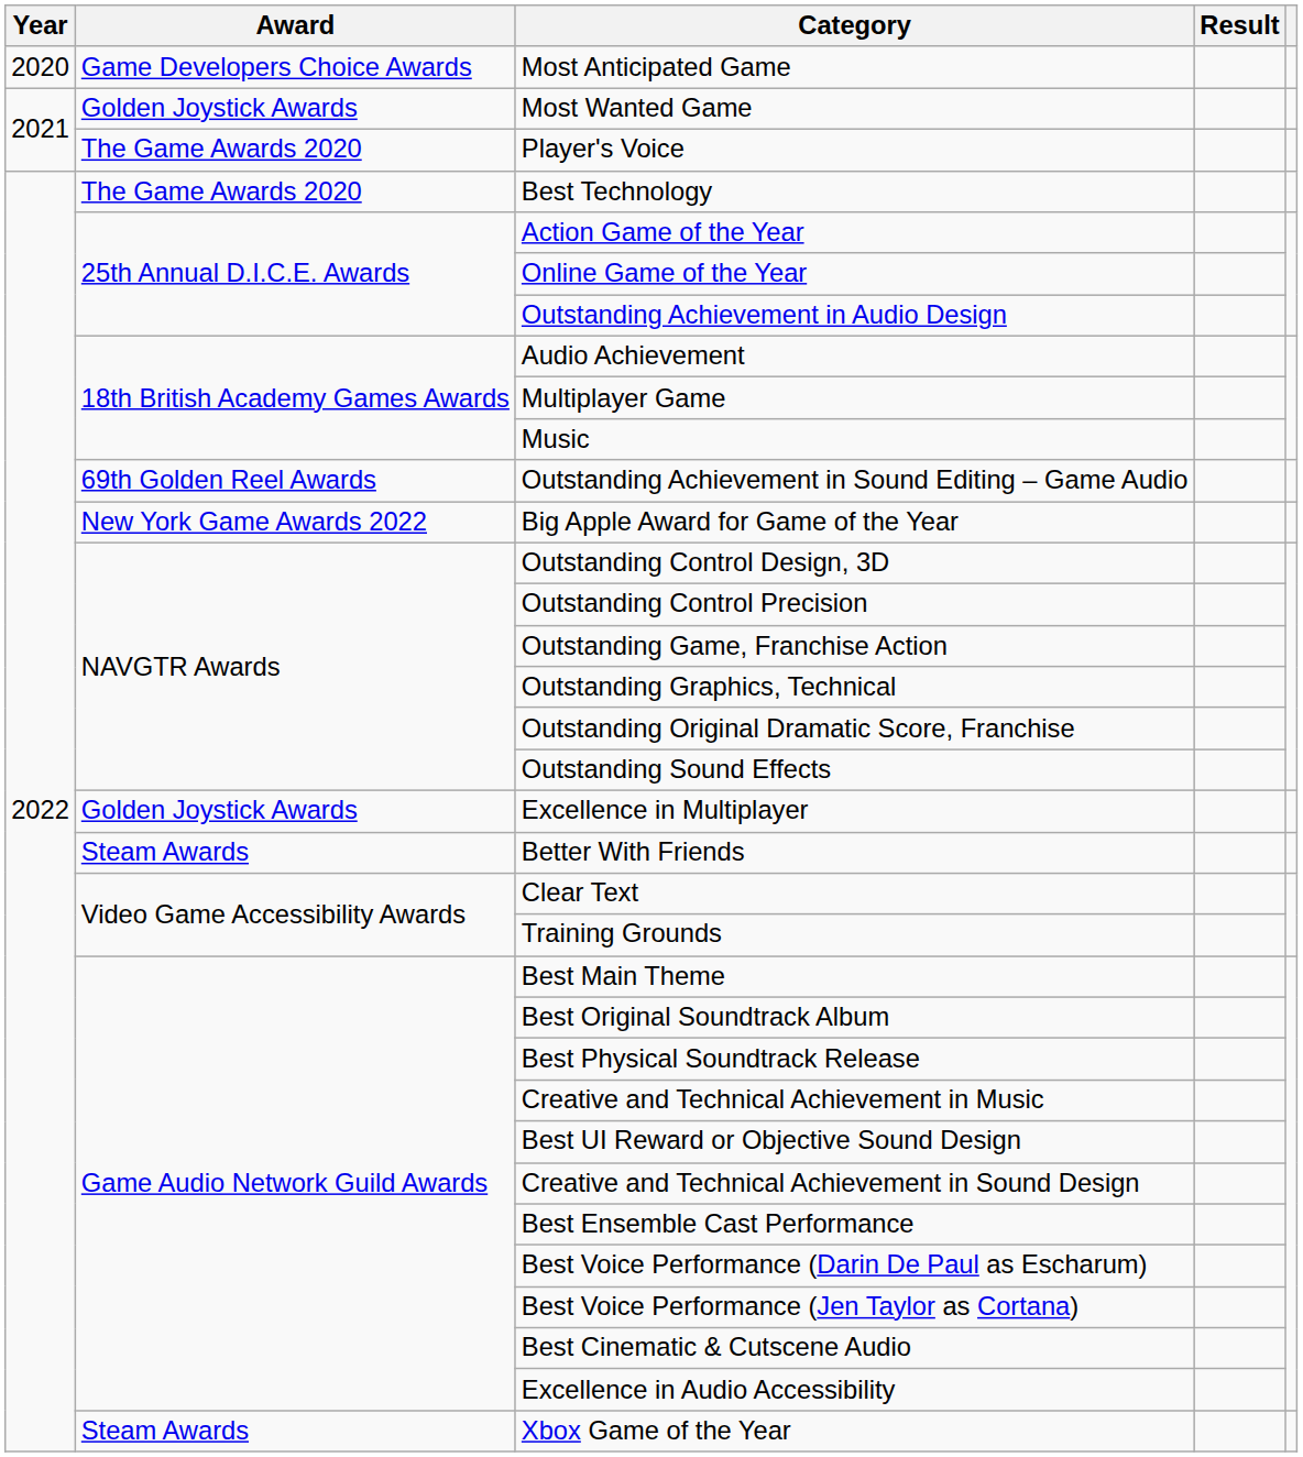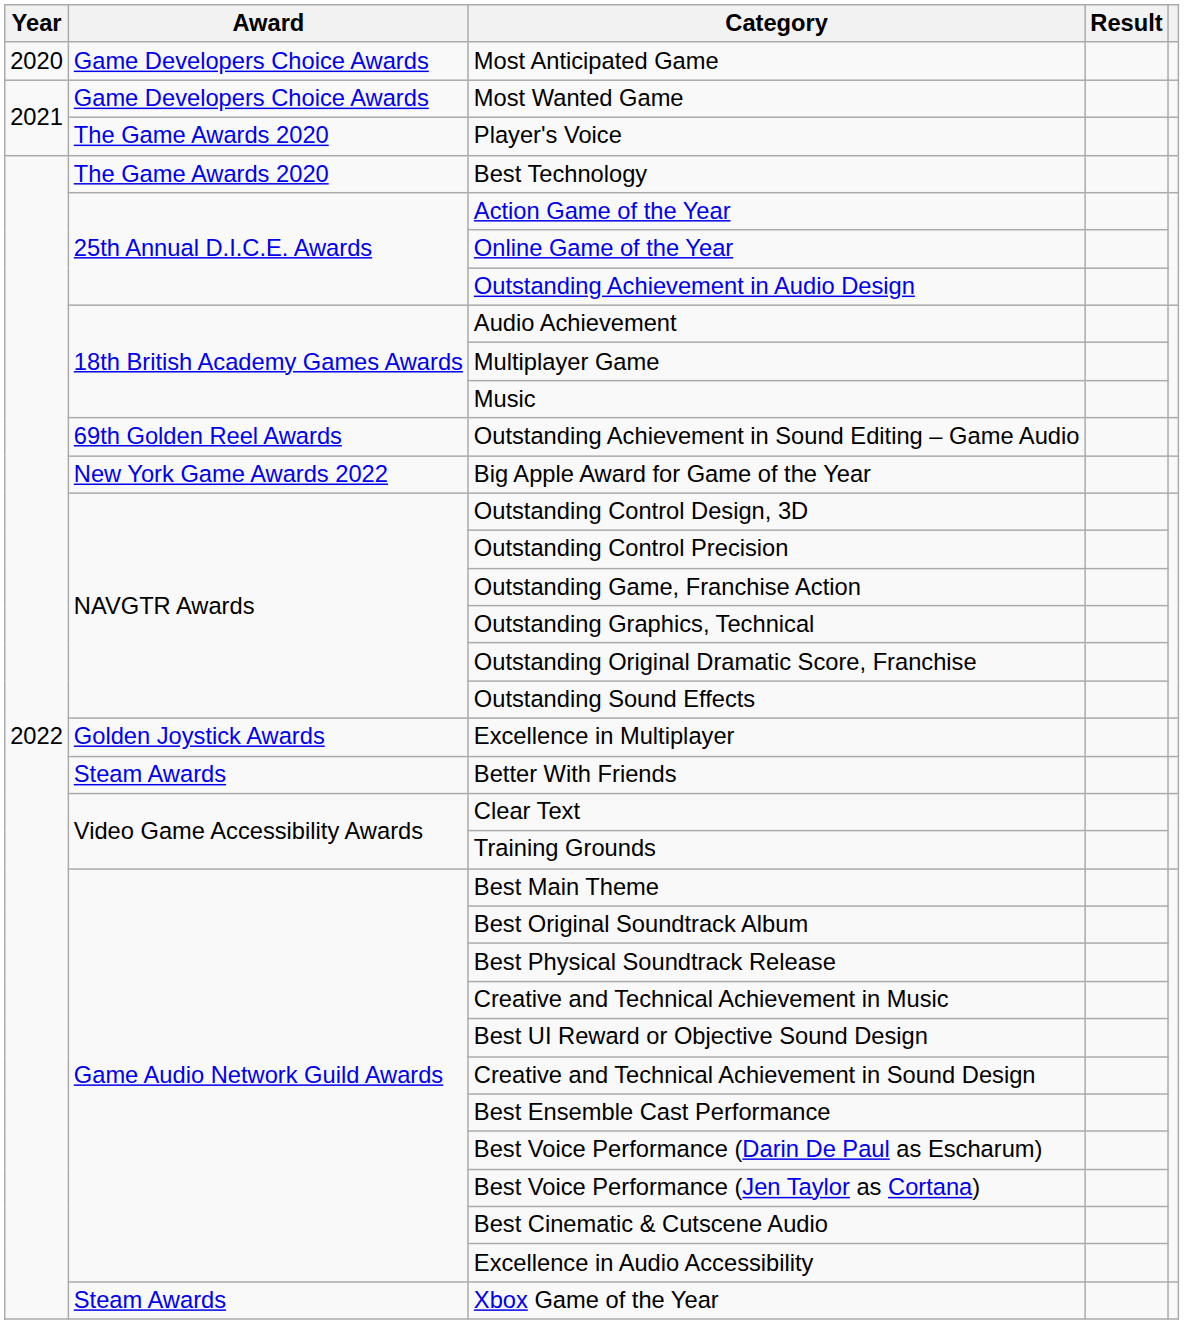 <table class="wikitable plainrowheaders sortable" width="auto">
 <tr>
 <th scope="col">Year</th>
 <th scope="col">Award</th>
 <th scope="col">Category</th>
 <th scope="col">Result</th>
 <th scope="col" class="unsortable"></th>
 </tr>
 <tr>
 <td>2020</td>
 <td><a href='#'>Game Developers Choice Awards</a></td>
 <td>Most Anticipated Game</td>
 <td></td>
 <td></td>
 </tr>
 <tr>
 <td rowspan="2">2021</td>
-<td><a href='#'>Golden Joystick Awards</a></td>
+<td><a href='#'>Game Developers Choice Awards</a></td>
 <td>Most Wanted Game</td>
 <td></td>
 <td style="text-align:center;"></td>
 </tr>
 <tr>
 <td><a href='#'>The Game Awards 2020</a></td>
 <td>Player's Voice</td>
 <td></td>
 <td style="text-align:center;"></td>
 </tr>
 <tr>
 <td rowspan="31">2022</td>
 <td><a href='#'>The Game Awards 2020</a></td>
 <td>Best Technology</td>
 <td></td>
 <td align="center"></td>
 </tr>
 <tr>
 <td rowspan="3"><a href='#'>25th Annual D.I.C.E. Awards</a></td>
 <td><a href='#'>Action Game of the Year</a></td>
 <td></td>
 <td rowspan="3" style="text-align:center;"></td>
 </tr>
 <tr>
 <td><a href='#'>Online Game of the Year</a></td>
 <td></td>
 </tr>
 <tr>
 <td><a href='#'>Outstanding Achievement in Audio Design</a></td>
 <td></td>
 </tr>
 <tr>
 <td rowspan="3"><a href='#'>18th British Academy Games Awards</a></td>
 <td>Audio Achievement</td>
 <td></td>
 <td rowspan="3" style="text-align:center;"></td>
 </tr>
 <tr>
 <td>Multiplayer Game</td>
 <td></td>
 </tr>
 <tr>
 <td>Music</td>
 <td></td>
 </tr>
 <tr>
 <td><a href='#'>69th Golden Reel Awards</a></td>
 <td>Outstanding Achievement in Sound Editing – Game Audio</td>
 <td></td>
 <td style="text-align:center;"></td>
 </tr>
 <tr>
 <td><a href='#'>New York Game Awards 2022</a></td>
 <td>Big Apple Award for Game of the Year</td>
 <td></td>
 <td style="text-align:center;"></td>
 </tr>
 <tr>
 <td rowspan="6">NAVGTR Awards</td>
 <td>Outstanding Control Design, 3D</td>
 <td></td>
 <td rowspan="6" style="text-align:center;"></td>
 </tr>
 <tr>
 <td>Outstanding Control Precision</td>
 <td></td>
 </tr>
 <tr>
 <td>Outstanding Game, Franchise Action</td>
 <td></td>
 </tr>
 <tr>
 <td>Outstanding Graphics, Technical</td>
 <td></td>
 </tr>
 <tr>
 <td>Outstanding Original Dramatic Score, Franchise</td>
 <td></td>
 </tr>
 <tr>
 <td>Outstanding Sound Effects</td>
 <td></td>
 </tr>
 <tr>
 <td><a href='#'>Golden Joystick Awards</a></td>
 <td>Excellence in Multiplayer</td>
 <td></td>
 <td style="text-align:center;"></td>
 </tr>
 <tr>
 <td><a href='#'>Steam Awards</a></td>
 <td>Better With Friends</td>
 <td></td>
 <td style="text-align:center;"></td>
 </tr>
 <tr>
 <td rowspan="2">Video Game Accessibility Awards</td>
 <td>Clear Text</td>
 <td></td>
 <td rowspan="2" style="text-align:center;"></td>
 </tr>
 <tr>
 <td>Training Grounds</td>
 <td></td>
 </tr>
 <tr>
 <td rowspan="11"><a href='#'>Game Audio Network Guild Awards</a></td>
 <td>Best Main Theme</td>
 <td></td>
 <td rowspan="11" style="text-align:center;"></td>
 </tr>
 <tr>
 <td>Best Original Soundtrack Album</td>
 <td></td>
 </tr>
 <tr>
 <td>Best Physical Soundtrack Release</td>
 <td></td>
 </tr>
 <tr>
 <td>Creative and Technical Achievement in Music</td>
 <td></td>
 </tr>
 <tr>
 <td>Best UI Reward or Objective Sound Design</td>
 <td></td>
 </tr>
 <tr>
 <td>Creative and Technical Achievement in Sound Design</td>
 <td></td>
 </tr>
 <tr>
 <td>Best Ensemble Cast Performance</td>
 <td></td>
 </tr>
 <tr>
 <td>Best Voice Performance (<a href='#'>Darin De Paul</a> as Escharum)</td>
 <td></td>
 </tr>
 <tr>
 <td>Best Voice Performance (<a href='#'>Jen Taylor</a> as <a href='#'>Cortana</a>)</td>
 <td></td>
 </tr>
 <tr>
 <td>Best Cinematic & Cutscene Audio</td>
 <td></td>
 </tr>
 <tr>
 <td>Excellence in Audio Accessibility</td>
 <td></td>
 </tr>
 <tr>
 <td><a href='#'>Steam Awards</a></td>
 <td><a href='#'>Xbox</a> Game of the Year</td>
 <td></td>
 <td style="text-align:center;"></td>
 </tr>
 </table>
